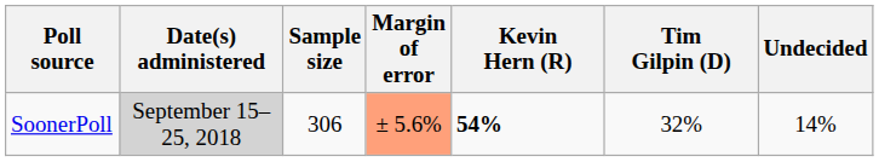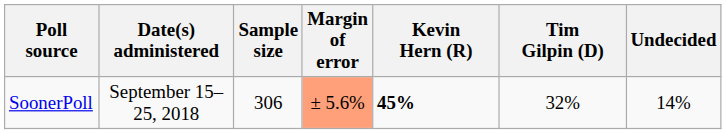 <table class="wikitable">
 <tr>
 <th>Poll source</th>
 <th>Date(s)<br>administered</th>
 <th>Sample<br>size</th>
 <th>Margin<br>of error</th>
 <th style="width:100px">Kevin<br>Hern (R)</th>
 <th style="width:100px">Tim<br>Gilpin (D)</th>
 <th>Undecided</th>
 </tr>
 <tr>
 <td><a href='#'>SoonerPoll</a></td>
-<td align=center style="background: lightgrey;">September 15–25, 2018</td>
+<td align=center>September 15–25, 2018</td>
 <td align=center>306</td>
 <td align=center style="background: lightsalmon;">± 5.6%</td>
-<td><strong>54%</strong></td>
+<td><strong>45%</strong></td>
 <td align=center>32%</td>
 <td align=center>14%</td>
 </tr>
 </table>
